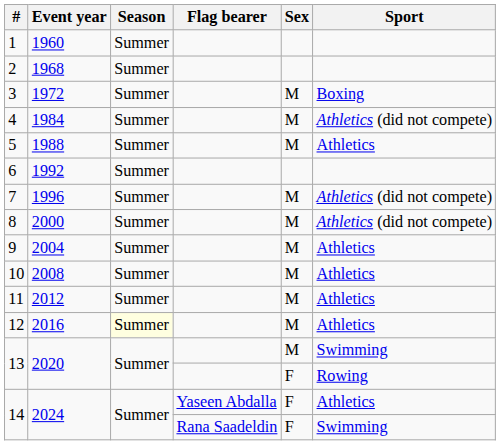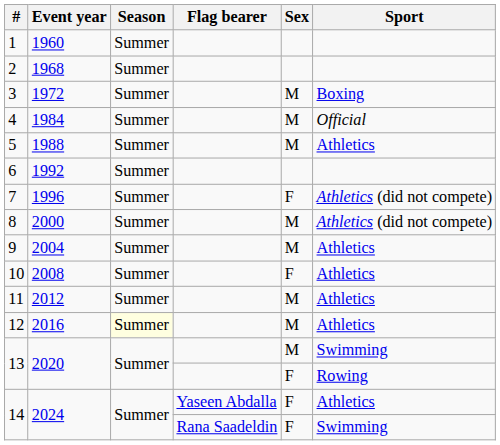 <table class="wikitable sortable">
 <tr>
 <th>#</th>
 <th>Event year</th>
 <th>Season</th>
 <th>Flag bearer</th>
 <th>Sex</th>
 <th>Sport</th>
 </tr>
 <tr>
 <td>1</td>
 <td><a href='#'>1960</a></td>
 <td>Summer</td>
 <td></td>
 <td></td>
 <td></td>
 </tr>
 <tr>
 <td>2</td>
 <td><a href='#'>1968</a></td>
 <td>Summer</td>
 <td></td>
 <td></td>
 <td></td>
 </tr>
 <tr>
 <td>3</td>
 <td><a href='#'>1972</a></td>
 <td>Summer</td>
 <td></td>
 <td>M</td>
 <td><a href='#'>Boxing</a></td>
 </tr>
 <tr>
 <td>4</td>
 <td><a href='#'>1984</a></td>
 <td>Summer</td>
 <td></td>
 <td>M</td>
-<td><em><a href='#'>Athletics</a></em> (did not compete)</td>
+<td><em>Official</em></td>
 </tr>
 <tr>
 <td>5</td>
 <td><a href='#'>1988</a></td>
 <td>Summer</td>
 <td></td>
 <td>M</td>
 <td><a href='#'>Athletics</a></td>
 </tr>
 <tr>
 <td>6</td>
 <td><a href='#'>1992</a></td>
 <td>Summer</td>
 <td></td>
 <td></td>
 <td></td>
 </tr>
 <tr>
 <td>7</td>
 <td><a href='#'>1996</a></td>
 <td>Summer</td>
 <td></td>
-<td>M</td>
+<td>F</td>
 <td><em><a href='#'>Athletics</a></em> (did not compete)</td>
 </tr>
 <tr>
 <td>8</td>
 <td><a href='#'>2000</a></td>
 <td>Summer</td>
 <td></td>
 <td>M</td>
 <td><em><a href='#'>Athletics</a></em> (did not compete)</td>
 </tr>
 <tr>
 <td>9</td>
 <td><a href='#'>2004</a></td>
 <td>Summer</td>
 <td></td>
 <td>M</td>
 <td><a href='#'>Athletics</a></td>
 </tr>
 <tr>
 <td>10</td>
 <td><a href='#'>2008</a></td>
 <td>Summer</td>
 <td></td>
-<td>M</td>
+<td>F</td>
 <td><a href='#'>Athletics</a></td>
 </tr>
 <tr>
 <td>11</td>
 <td><a href='#'>2012</a></td>
 <td>Summer</td>
 <td></td>
 <td>M</td>
 <td><a href='#'>Athletics</a></td>
 </tr>
 <tr>
 <td>12</td>
 <td><a href='#'>2016</a></td>
 <td style="background: lightyellow;">Summer</td>
 <td></td>
 <td>M</td>
 <td><a href='#'>Athletics</a></td>
 </tr>
 <tr>
 <td rowspan="2">13</td>
 <td rowspan="2"><a href='#'>2020</a></td>
 <td rowspan="2">Summer</td>
 <td></td>
 <td>M</td>
 <td><a href='#'>Swimming</a></td>
 </tr>
 <tr>
 <td></td>
 <td>F</td>
 <td><a href='#'>Rowing</a></td>
 </tr>
 <tr>
 <td rowspan=2>14</td>
 <td rowspan=2><a href='#'>2024</a></td>
 <td rowspan=2>Summer</td>
 <td><a href='#'>Yaseen Abdalla</a></td>
 <td>F</td>
 <td><a href='#'>Athletics</a></td>
 </tr>
 <tr>
 <td><a href='#'>Rana Saadeldin</a></td>
 <td>F</td>
 <td><a href='#'>Swimming</a></td>
 </tr>
 </table>
